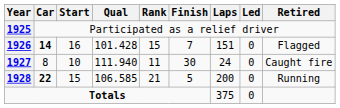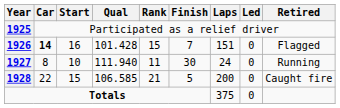 <table class="wikitable" style="text-align:center">
 <tr>
 <th>Year</th>
 <th>Car</th>
 <th>Start</th>
 <th>Qual</th>
 <th>Rank</th>
 <th>Finish</th>
 <th>Laps</th>
 <th>Led</th>
 <th>Retired</th>
 </tr>
 <tr>
 <th><a href='#'>1925</a></th>
 <td colspan=8>Participated as a relief driver</td>
 </tr>
 <tr>
 <th><a href='#'>1926</a></th>
 <td><strong>14</strong></td>
 <td>16</td>
 <td>101.428</td>
 <td>15</td>
 <td>7</td>
 <td>151</td>
 <td>0</td>
 <td>Flagged</td>
 </tr>
 <tr>
 <th><a href='#'>1927</a></th>
 <td>8</td>
 <td>10</td>
 <td>111.940</td>
 <td>11</td>
 <td>30</td>
 <td>24</td>
 <td>0</td>
-<td>Caught fire</td>
+<td>Running</td>
 </tr>
 <tr>
 <th><a href='#'>1928</a></th>
-<td><strong>22</strong></td>
+<td>22</td>
 <td>15</td>
 <td>106.585</td>
 <td>21</td>
 <td>5</td>
 <td>200</td>
 <td>0</td>
-<td>Running</td>
+<td>Caught fire</td>
 </tr>
 <tr>
 <td colspan=6><strong>Totals</strong></td>
 <td>375</td>
 <td>0</td>
 <td></td>
 </tr>
 </table>
